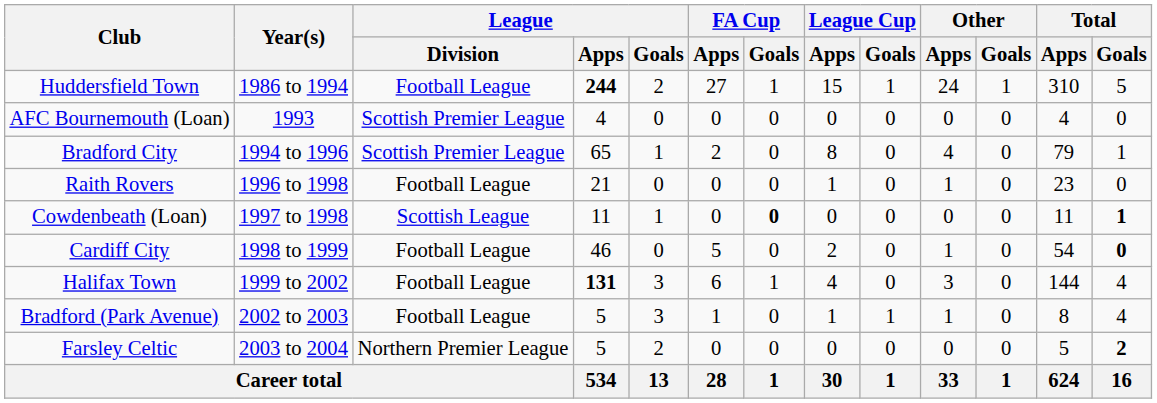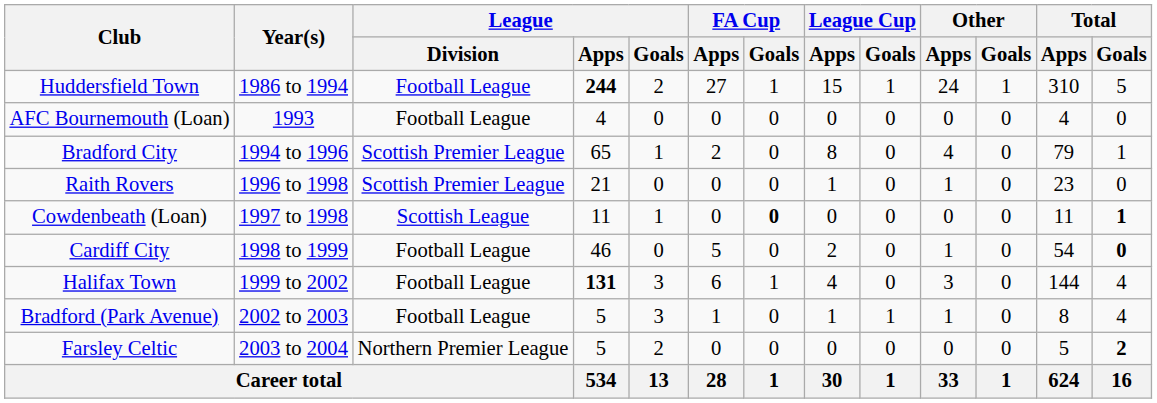 <table class="wikitable" style="text-align:center">
 <tr>
 <th rowspan="2">Club</th>
 <th rowspan="2">Year(s)</th>
 <th colspan="3"><a href='#'>League</a></th>
 <th colspan="2"><a href='#'>FA Cup</a></th>
 <th colspan="2"><a href='#'>League Cup</a></th>
 <th colspan="2">Other</th>
 <th colspan="2">Total</th>
 </tr>
 <tr>
 <th>Division</th>
 <th>Apps</th>
 <th>Goals</th>
 <th>Apps</th>
 <th>Goals</th>
 <th>Apps</th>
 <th>Goals</th>
 <th>Apps</th>
 <th>Goals</th>
 <th>Apps</th>
 <th>Goals</th>
 </tr>
 <tr>
 <td><a href='#'>Huddersfield Town</a></td>
 <td><a href='#'>1986</a> to <a href='#'>1994</a></td>
 <td><a href='#'>Football League</a></td>
 <td><strong>244</strong></td>
 <td>2</td>
 <td>27</td>
 <td>1</td>
 <td>15</td>
 <td>1</td>
 <td>24</td>
 <td>1</td>
 <td>310</td>
 <td>5</td>
 </tr>
 <tr>
 <td><a href='#'>AFC Bournemouth</a> (Loan)</td>
 <td><a href='#'>1993</a></td>
-<td><a href='#'>Scottish Premier League</a></td>
+<td>Football League</td>
 <td>4</td>
 <td>0</td>
 <td>0</td>
 <td>0</td>
 <td>0</td>
 <td>0</td>
 <td>0</td>
 <td>0</td>
 <td>4</td>
 <td>0</td>
 </tr>
 <tr>
 <td><a href='#'>Bradford City</a></td>
 <td><a href='#'>1994</a> to <a href='#'>1996</a></td>
 <td><a href='#'>Scottish Premier League</a></td>
 <td>65</td>
 <td>1</td>
 <td>2</td>
 <td>0</td>
 <td>8</td>
 <td>0</td>
 <td>4</td>
 <td>0</td>
 <td>79</td>
 <td>1</td>
 </tr>
 <tr>
 <td><a href='#'>Raith Rovers</a></td>
 <td><a href='#'>1996</a> to <a href='#'>1998</a></td>
-<td>Football League</td>
+<td><a href='#'>Scottish Premier League</a></td>
 <td>21</td>
 <td>0</td>
 <td>0</td>
 <td>0</td>
 <td>1</td>
 <td>0</td>
 <td>1</td>
 <td>0</td>
 <td>23</td>
 <td>0</td>
 </tr>
 <tr>
 <td><a href='#'>Cowdenbeath</a> (Loan)</td>
 <td><a href='#'>1997</a> to <a href='#'>1998</a></td>
 <td><a href='#'>Scottish League</a></td>
 <td>11</td>
 <td>1</td>
 <td>0</td>
 <td><strong>0</strong></td>
 <td>0</td>
 <td>0</td>
 <td>0</td>
 <td>0</td>
 <td>11</td>
 <td><strong>1</strong></td>
 </tr>
 <tr>
 <td><a href='#'>Cardiff City</a></td>
 <td><a href='#'>1998</a> to <a href='#'>1999</a></td>
 <td>Football League</td>
 <td>46</td>
 <td>0</td>
 <td>5</td>
 <td>0</td>
 <td>2</td>
 <td>0</td>
 <td>1</td>
 <td>0</td>
 <td>54</td>
 <td><strong>0</strong></td>
 </tr>
 <tr>
 <td><a href='#'>Halifax Town</a></td>
 <td><a href='#'>1999</a> to <a href='#'>2002</a></td>
 <td>Football League</td>
 <td><strong>131</strong></td>
 <td>3</td>
 <td>6</td>
 <td>1</td>
 <td>4</td>
 <td>0</td>
 <td>3</td>
 <td>0</td>
 <td>144</td>
 <td>4</td>
 </tr>
 <tr>
 <td><a href='#'>Bradford (Park Avenue)</a></td>
 <td><a href='#'>2002</a> to <a href='#'>2003</a></td>
 <td>Football League</td>
 <td>5</td>
 <td>3</td>
 <td>1</td>
 <td>0</td>
 <td>1</td>
 <td>1</td>
 <td>1</td>
 <td>0</td>
 <td>8</td>
 <td>4</td>
 </tr>
 <tr>
 <td><a href='#'>Farsley Celtic</a></td>
 <td><a href='#'>2003</a> to <a href='#'>2004</a></td>
 <td>Northern Premier League</td>
 <td>5</td>
 <td>2</td>
 <td>0</td>
 <td>0</td>
 <td>0</td>
 <td>0</td>
 <td>0</td>
 <td>0</td>
 <td>5</td>
 <td><strong>2</strong></td>
 </tr>
 <tr>
 <th colspan="3">Career total</th>
 <th>534</th>
 <th>13</th>
 <th>28</th>
 <th>1</th>
 <th>30</th>
 <th>1</th>
 <th>33</th>
 <th>1</th>
 <th>624</th>
 <th>16</th>
 </tr>
 </table>
